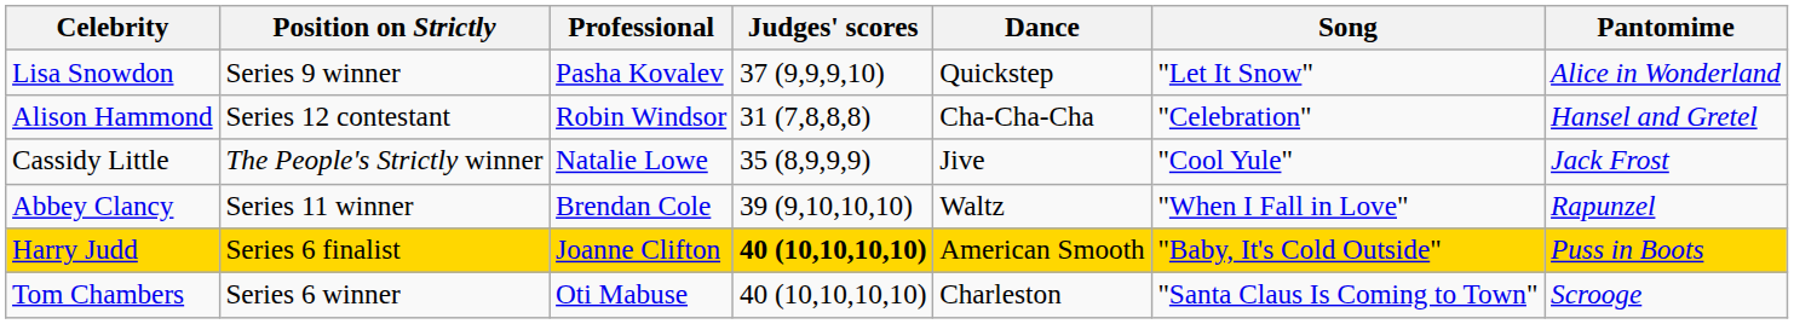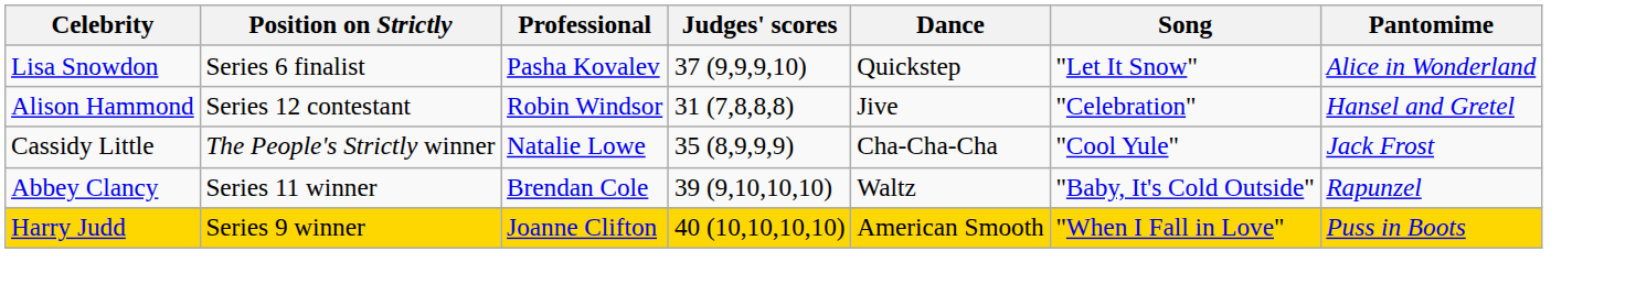 <table class="wikitable sortable">
 <tr>
 <th>Celebrity</th>
 <th>Position on <em>Strictly</em></th>
 <th>Professional</th>
 <th>Judges' scores</th>
 <th>Dance</th>
 <th>Song</th>
 <th>Pantomime</th>
 </tr>
 <tr>
 <td><a href='#'>Lisa Snowdon</a></td>
-<td>Series 9 winner</td>
+<td>Series 6 finalist</td>
 <td><a href='#'>Pasha Kovalev</a></td>
 <td>37 (9,9,9,10)</td>
 <td>Quickstep</td>
 <td>"<a href='#'>Let It Snow</a>"</td>
 <td><em><a href='#'>Alice in Wonderland</a></em></td>
 </tr>
 <tr>
 <td><a href='#'>Alison Hammond</a></td>
 <td>Series 12 contestant</td>
 <td><a href='#'>Robin Windsor</a></td>
 <td>31 (7,8,8,8)</td>
-<td>Cha-Cha-Cha</td>
+<td>Jive</td>
 <td>"<a href='#'>Celebration</a>"</td>
 <td><em><a href='#'>Hansel and Gretel</a></em></td>
 </tr>
 <tr>
 <td>Cassidy Little</td>
 <td><em>The People's Strictly</em> winner</td>
 <td><a href='#'>Natalie Lowe</a></td>
 <td>35 (8,9,9,9)</td>
-<td>Jive</td>
+<td>Cha-Cha-Cha</td>
 <td>"<a href='#'>Cool Yule</a>"</td>
 <td><em><a href='#'>Jack Frost</a></em></td>
 </tr>
 <tr>
 <td><a href='#'>Abbey Clancy</a></td>
 <td>Series 11 winner</td>
 <td><a href='#'>Brendan Cole</a></td>
 <td>39 (9,10,10,10)</td>
 <td>Waltz</td>
-<td>"<a href='#'>When I Fall in Love</a>"</td>
+<td>"<a href='#'>Baby, It's Cold Outside</a>"</td>
 <td><em><a href='#'>Rapunzel</a></em></td>
 </tr>
 <tr style="background:gold;">
 <td><a href='#'>Harry Judd</a></td>
-<td>Series 6 finalist</td>
+<td>Series 9 winner</td>
 <td><a href='#'>Joanne Clifton</a></td>
-<td><strong>40 (10,10,10,10)</strong></td>
+<td>40 (10,10,10,10)</td>
 <td>American Smooth</td>
-<td>"<a href='#'>Baby, It's Cold Outside</a>"</td>
+<td>"<a href='#'>When I Fall in Love</a>"</td>
 <td><em><a href='#'>Puss in Boots</a></em></td>
 </tr>
-<tr>
-<td><a href='#'>Tom Chambers</a></td>
-<td>Series 6 winner</td>
-<td><a href='#'>Oti Mabuse</a></td>
-<td>40 (10,10,10,10)</td>
-<td>Charleston</td>
-<td>"<a href='#'>Santa Claus Is Coming to Town</a>"</td>
-<td><em><a href='#'>Scrooge</a></em></td>
-</tr>
 </table>
